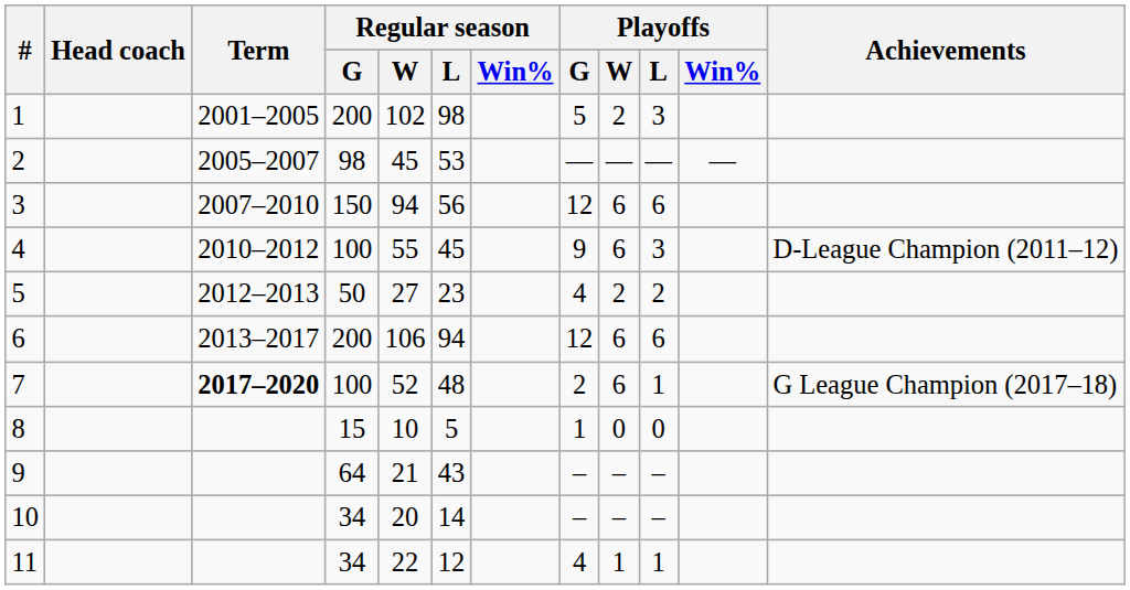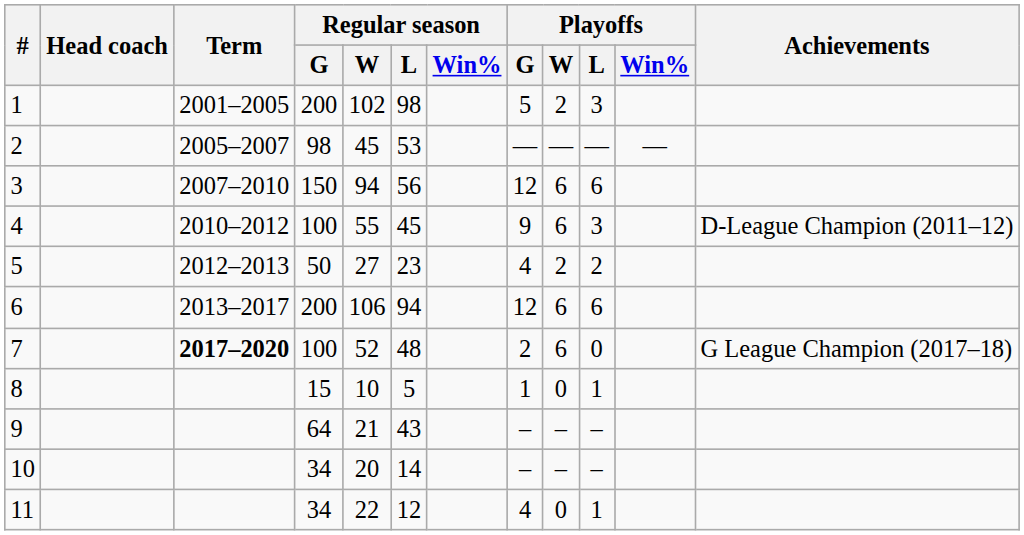 <table class="wikitable sortable" style="font-size:95%; text-align:center">
 <tr>
 <th scope="col" rowspan="2">#</th>
 <th scope="col" rowspan="2">Head coach</th>
 <th scope="col" rowspan="2">Term</th>
 <th scope="col" colspan="4">Regular season</th>
 <th scope="col" colspan="4">Playoffs</th>
 <th scope="col" rowspan="2">Achievements</th>
 </tr>
 <tr>
 <th>G</th>
 <th>W</th>
 <th>L</th>
 <th><a href='#'>Win%</a></th>
 <th>G</th>
 <th>W</th>
 <th>L</th>
 <th><a href='#'>Win%</a></th>
 </tr>
 <tr>
 <td align=left>1</td>
 <td align=left></td>
 <td align=left>2001–2005</td>
 <td>200</td>
 <td>102</td>
 <td>98</td>
 <td></td>
 <td>5</td>
 <td>2</td>
 <td>3</td>
 <td></td>
 <td align=left></td>
 </tr>
 <tr>
 <td align=left>2</td>
 <td align=left></td>
 <td align=left>2005–2007</td>
 <td>98</td>
 <td>45</td>
 <td>53</td>
 <td></td>
 <td>—</td>
 <td>—</td>
 <td>—</td>
 <td>—</td>
 <td align=left></td>
 </tr>
 <tr>
 <td align=left>3</td>
 <td align=left></td>
 <td align=left>2007–2010</td>
 <td>150</td>
 <td>94</td>
 <td>56</td>
 <td></td>
 <td>12</td>
 <td>6</td>
 <td>6</td>
 <td></td>
 <td align=left></td>
 </tr>
 <tr>
 <td align=left>4</td>
 <td align=left></td>
 <td align=left>2010–2012</td>
 <td>100</td>
 <td>55</td>
 <td>45</td>
 <td></td>
 <td>9</td>
 <td>6</td>
 <td>3</td>
 <td></td>
 <td align=left>D-League Champion (2011–12)</td>
 </tr>
 <tr>
 <td align=left>5</td>
 <td align=left></td>
 <td align=left>2012–2013</td>
 <td>50</td>
 <td>27</td>
 <td>23</td>
 <td></td>
 <td>4</td>
 <td>2</td>
 <td>2</td>
 <td></td>
 <td align=left></td>
 </tr>
 <tr>
 <td align=left>6</td>
 <td align=left></td>
 <td align=left>2013–2017</td>
 <td>200</td>
 <td>106</td>
 <td>94</td>
 <td></td>
 <td>12</td>
 <td>6</td>
 <td>6</td>
 <td></td>
 <td align=left></td>
 </tr>
 <tr>
 <td align=left>7</td>
 <td align=left></td>
 <td align=left><strong>2017–2020</strong></td>
 <td>100</td>
 <td>52</td>
 <td>48</td>
 <td></td>
 <td>2</td>
 <td>6</td>
-<td>1</td>
+<td>0</td>
 <td></td>
 <td align=left>G League Champion (2017–18)</td>
 </tr>
 <tr>
 <td align=left>8</td>
 <td align=left></td>
 <td align=left></td>
 <td>15</td>
 <td>10</td>
 <td>5</td>
 <td></td>
 <td>1</td>
 <td>0</td>
-<td>0</td>
+<td>1</td>
 <td></td>
 <td align=left></td>
 </tr>
 <tr>
 <td align=left>9</td>
 <td align=left></td>
 <td align=left></td>
 <td>64</td>
 <td>21</td>
 <td>43</td>
 <td></td>
 <td>–</td>
 <td>–</td>
 <td>–</td>
 <td></td>
 <td align=left></td>
 </tr>
 <tr>
 <td align=left>10</td>
 <td align=left></td>
 <td align=left></td>
 <td>34</td>
 <td>20</td>
 <td>14</td>
 <td></td>
 <td>–</td>
 <td>–</td>
 <td>–</td>
 <td></td>
 <td align=left></td>
 </tr>
 <tr>
 <td align=left>11</td>
 <td align=left></td>
 <td align=left></td>
 <td>34</td>
 <td>22</td>
 <td>12</td>
 <td></td>
 <td>4</td>
-<td>1</td>
+<td>0</td>
 <td>1</td>
 <td></td>
 <td align=left></td>
 </tr>
 </table>
